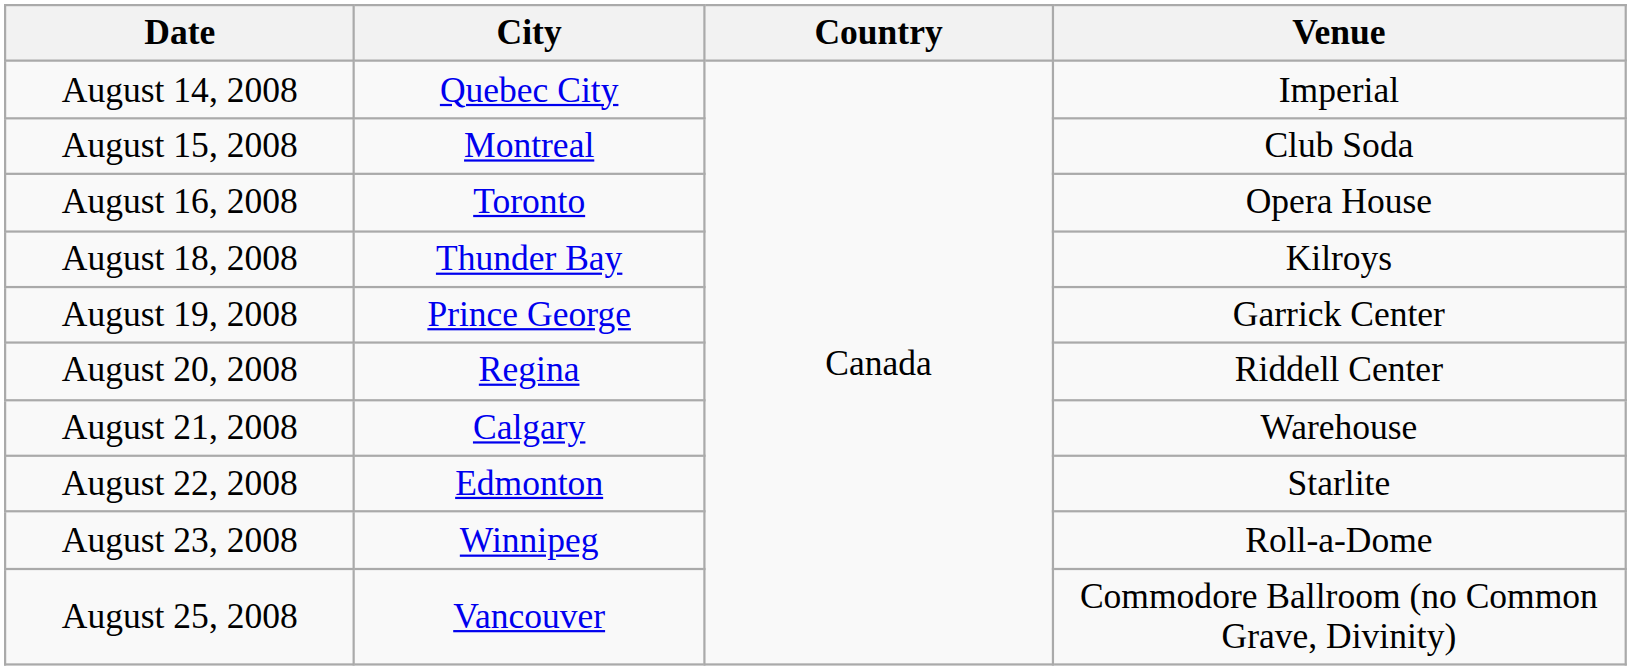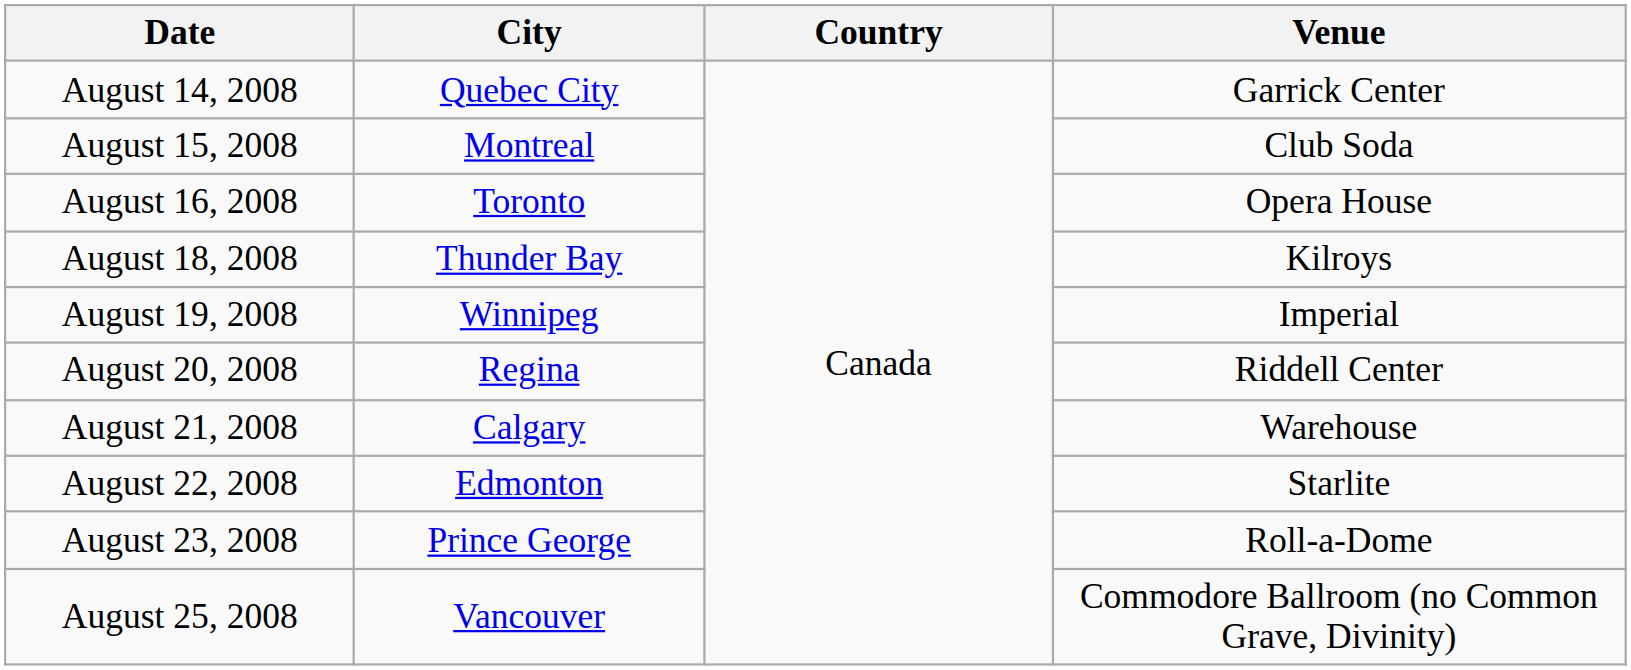 <table class="wikitable" style="text-align:center;">
 <tr>
 <th style="width:150px;">Date</th>
 <th style="width:150px;">City</th>
 <th style="width:150px;">Country</th>
 <th style="width:250px;">Venue</th>
 </tr>
 <tr>
 <td>August 14, 2008</td>
 <td><a href='#'>Quebec City</a></td>
 <td rowspan="10">Canada</td>
-<td>Imperial</td>
+<td>Garrick Center</td>
 </tr>
 <tr>
 <td>August 15, 2008</td>
 <td><a href='#'>Montreal</a></td>
 <td>Club Soda</td>
 </tr>
 <tr>
 <td>August 16, 2008</td>
 <td><a href='#'>Toronto</a></td>
 <td>Opera House</td>
 </tr>
 <tr>
 <td>August 18, 2008</td>
 <td><a href='#'>Thunder Bay</a></td>
 <td>Kilroys</td>
 </tr>
 <tr>
 <td>August 19, 2008</td>
-<td><a href='#'>Prince George</a></td>
-<td>Garrick Center</td>
+<td><a href='#'>Winnipeg</a></td>
+<td>Imperial</td>
 </tr>
 <tr>
 <td>August 20, 2008</td>
 <td><a href='#'>Regina</a></td>
 <td>Riddell Center</td>
 </tr>
 <tr>
 <td>August 21, 2008</td>
 <td><a href='#'>Calgary</a></td>
 <td>Warehouse</td>
 </tr>
 <tr>
 <td>August 22, 2008</td>
 <td><a href='#'>Edmonton</a></td>
 <td>Starlite</td>
 </tr>
 <tr>
 <td>August 23, 2008</td>
-<td><a href='#'>Winnipeg</a></td>
+<td><a href='#'>Prince George</a></td>
 <td>Roll-a-Dome</td>
 </tr>
 <tr>
 <td>August 25, 2008</td>
 <td><a href='#'>Vancouver</a></td>
 <td>Commodore Ballroom (no Common Grave, Divinity)</td>
 </tr>
 </table>
